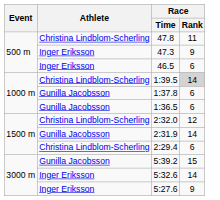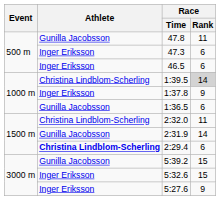 <table class="wikitable" border="1" style="font-size:90%">
 <tr>
 <th rowspan=2>Event</th>
 <th rowspan=2>Athlete</th>
 <th colspan=2>Race</th>
 </tr>
 <tr>
 <th>Time</th>
 <th>Rank</th>
 </tr>
 <tr>
 <td rowspan=3>500 m</td>
-<td><a href='#'>Christina Lindblom-Scherling</a></td>
+<td><a href='#'>Gunilla Jacobsson</a></td>
 <td align=center>47.8</td>
 <td align=center>11</td>
 </tr>
 <tr>
 <td><a href='#'>Inger Eriksson</a></td>
 <td align=center>47.3</td>
-<td align=center>9</td>
+<td align=center>6</td>
 </tr>
 <tr>
 <td><a href='#'>Inger Eriksson</a></td>
 <td align=center>46.5</td>
 <td align=center>6</td>
 </tr>
 <tr>
 <td rowspan=3>1000 m</td>
 <td><a href='#'>Christina Lindblom-Scherling</a></td>
 <td align=center>1:39.5</td>
 <td align=center style="background: lightgrey;">14</td>
 </tr>
 <tr>
-<td><a href='#'>Gunilla Jacobsson</a></td>
+<td><a href='#'>Inger Eriksson</a></td>
 <td align=center>1:37.8</td>
-<td align=center>6</td>
+<td align=center>9</td>
 </tr>
 <tr>
 <td><a href='#'>Gunilla Jacobsson</a></td>
 <td align=center>1:36.5</td>
 <td align=center>6</td>
 </tr>
 <tr>
 <td rowspan=3>1500 m</td>
 <td><a href='#'>Christina Lindblom-Scherling</a></td>
 <td align=center>2:32.0</td>
-<td align=center>12</td>
+<td align=center>11</td>
 </tr>
 <tr>
 <td><a href='#'>Gunilla Jacobsson</a></td>
 <td align=center>2:31.9</td>
 <td align=center>14</td>
 </tr>
 <tr>
-<td><a href='#'>Christina Lindblom-Scherling</a></td>
+<td><strong><a href='#'>Christina Lindblom-Scherling</a></strong></td>
 <td align=center>2:29.4</td>
 <td align=center>6</td>
 </tr>
 <tr>
 <td rowspan=3>3000 m</td>
 <td><a href='#'>Gunilla Jacobsson</a></td>
 <td align=center>5:39.2</td>
 <td align=center>15</td>
 </tr>
 <tr>
 <td><a href='#'>Inger Eriksson</a></td>
 <td align=center>5:32.6</td>
-<td align=center>14</td>
+<td align=center>15</td>
 </tr>
 <tr>
 <td><a href='#'>Inger Eriksson</a></td>
 <td align=center>5:27.6</td>
 <td align=center>9</td>
 </tr>
 </table>
